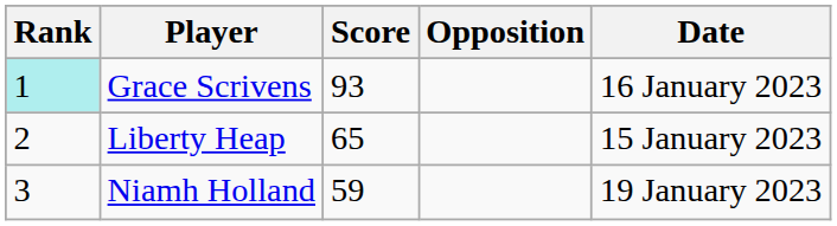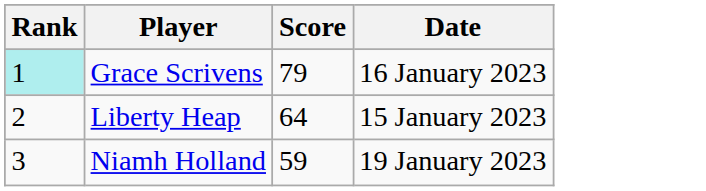 <table class="wikitable">
 <tr>
 <th>Rank</th>
 <th>Player</th>
 <th>Score</th>
-<th>Opposition</th>
 <th>Date</th>
 </tr>
 <tr>
 <td style="background: paleturquoise;">1</td>
 <td><a href='#'>Grace Scrivens</a></td>
-<td>93</td>
-<td></td>
+<td>79</td>
 <td>16 January 2023</td>
 </tr>
 <tr>
 <td>2</td>
 <td><a href='#'>Liberty Heap</a></td>
-<td>65</td>
-<td></td>
+<td>64</td>
 <td>15 January 2023</td>
 </tr>
 <tr>
 <td>3</td>
 <td><a href='#'>Niamh Holland</a></td>
 <td>59</td>
-<td></td>
 <td>19 January 2023</td>
 </tr>
 </table>
